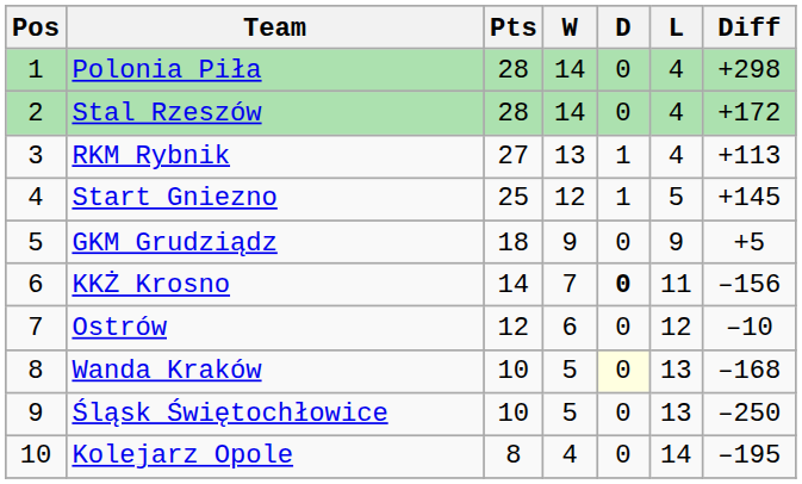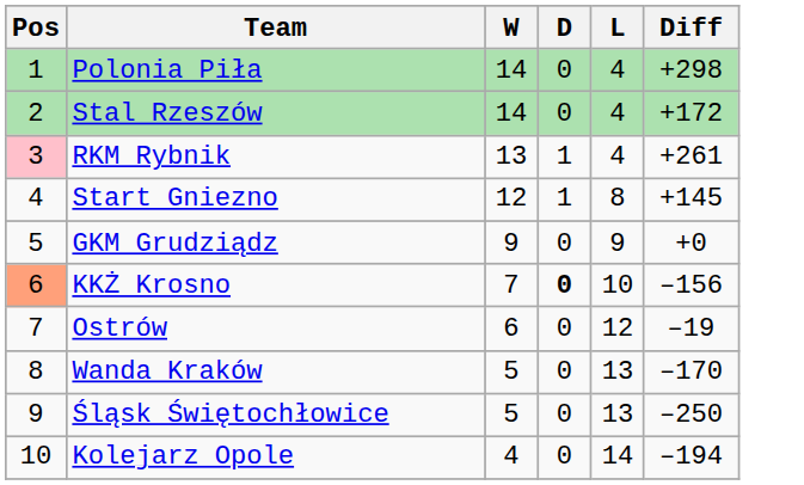 <table class="wikitable" style="font-size: 100%">
 <tr>
 <th width=20>Pos</th>
 <th width=200>Team</th>
-<th width=20>Pts</th>
 <th width=20>W</th>
 <th width=20>D</th>
 <th width=20>L</th>
 <th width=40>Diff</th>
 </tr>
 <tr align=center style="background:#ACE1AF;">
 <td>1</td>
 <td align=left><a href='#'>Polonia Piła</a></td>
-<td>28</td>
 <td>14</td>
 <td>0</td>
 <td>4</td>
 <td>+298</td>
 </tr>
 <tr align=center style="background:#ACE1AF;">
 <td>2</td>
 <td align=left><a href='#'>Stal Rzeszów</a></td>
-<td>28</td>
 <td>14</td>
 <td>0</td>
 <td>4</td>
 <td>+172</td>
 </tr>
 <tr align=center>
-<td>3</td>
+<td style="background: pink;">3</td>
 <td align=left><a href='#'>RKM Rybnik</a></td>
-<td>27</td>
 <td>13</td>
 <td>1</td>
 <td>4</td>
-<td>+113</td>
+<td>+261</td>
 </tr>
 <tr align=center>
 <td>4</td>
 <td align=left><a href='#'>Start Gniezno</a></td>
-<td>25</td>
 <td>12</td>
 <td>1</td>
-<td>5</td>
+<td>8</td>
 <td>+145</td>
 </tr>
 <tr align=center>
 <td>5</td>
 <td align=left><a href='#'>GKM Grudziądz</a></td>
-<td>18</td>
 <td>9</td>
 <td>0</td>
 <td>9</td>
-<td>+5</td>
+<td>+0</td>
 </tr>
 <tr align=center>
-<td>6</td>
+<td style="background: lightsalmon;">6</td>
 <td align=left><a href='#'>KKŻ Krosno</a></td>
-<td>14</td>
 <td>7</td>
 <td><strong>0</strong></td>
-<td>11</td>
+<td>10</td>
 <td>–156</td>
 </tr>
 <tr align=center>
 <td>7</td>
 <td align=left><a href='#'>Ostrów</a></td>
-<td>12</td>
 <td>6</td>
 <td>0</td>
 <td>12</td>
-<td>–10</td>
+<td>–19</td>
 </tr>
 <tr align=center>
 <td>8</td>
 <td align=left><a href='#'>Wanda Kraków</a></td>
-<td>10</td>
 <td>5</td>
-<td style="background: lightyellow;">0</td>
+<td>0</td>
 <td>13</td>
-<td>–168</td>
+<td>–170</td>
 </tr>
 <tr align=center>
 <td>9</td>
 <td align=left><a href='#'>Śląsk Świętochłowice</a></td>
-<td>10</td>
 <td>5</td>
 <td>0</td>
 <td>13</td>
 <td>–250</td>
 </tr>
 <tr align=center>
 <td>10</td>
 <td align=left><a href='#'>Kolejarz Opole</a></td>
-<td>8</td>
 <td>4</td>
 <td>0</td>
 <td>14</td>
-<td>–195</td>
+<td>–194</td>
 </tr>
 </table>
